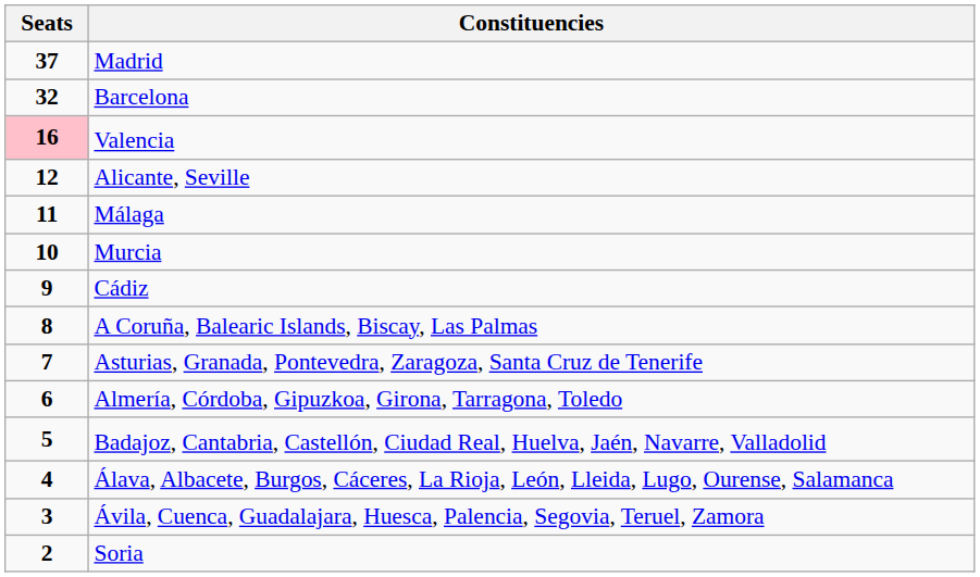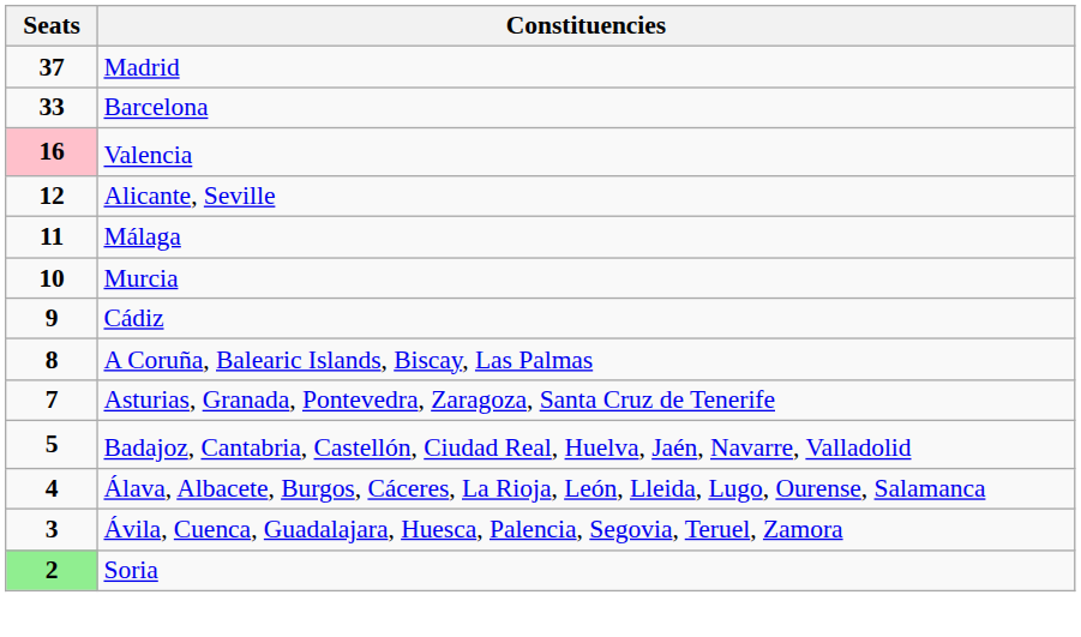 <table class="wikitable" style="text-align:left;">
 <tr>
 <th width="50">Seats</th>
 <th width="600">Constituencies</th>
 </tr>
 <tr>
 <td align="center"><strong>37</strong></td>
 <td><a href='#'>Madrid</a></td>
 </tr>
 <tr>
-<td align="center"><strong>32</strong></td>
+<td align="center"><strong>33</strong></td>
 <td><a href='#'>Barcelona</a></td>
 </tr>
 <tr>
 <td align="center" style="background: pink;"><strong>16</strong></td>
 <td><a href='#'>Valencia</a><sup></sup></td>
 </tr>
 <tr>
 <td align="center"><strong>12</strong></td>
 <td><a href='#'>Alicante</a>, <a href='#'>Seville</a></td>
 </tr>
 <tr>
 <td align="center"><strong>11</strong></td>
 <td><a href='#'>Málaga</a></td>
 </tr>
 <tr>
 <td align="center"><strong>10</strong></td>
 <td><a href='#'>Murcia</a></td>
 </tr>
 <tr>
 <td align="center"><strong>9</strong></td>
 <td><a href='#'>Cádiz</a></td>
 </tr>
 <tr>
 <td align="center"><strong>8</strong></td>
 <td><a href='#'>A Coruña</a>, <a href='#'>Balearic Islands</a>, <a href='#'>Biscay</a>, <a href='#'>Las Palmas</a></td>
 </tr>
 <tr>
 <td align="center"><strong>7</strong></td>
 <td><a href='#'>Asturias</a>, <a href='#'>Granada</a>, <a href='#'>Pontevedra</a>, <a href='#'>Zaragoza</a>, <a href='#'>Santa Cruz de Tenerife</a></td>
 </tr>
 <tr>
-<td align="center"><strong>6</strong></td>
-<td><a href='#'>Almería</a>, <a href='#'>Córdoba</a>, <a href='#'>Gipuzkoa</a>, <a href='#'>Girona</a>, <a href='#'>Tarragona</a>, <a href='#'>Toledo</a></td>
-</tr>
-<tr>
 <td align="center"><strong>5</strong></td>
 <td><a href='#'>Badajoz</a><sup></sup>, <a href='#'>Cantabria</a>, <a href='#'>Castellón</a>, <a href='#'>Ciudad Real</a>, <a href='#'>Huelva</a>, <a href='#'>Jaén</a>, <a href='#'>Navarre</a>, <a href='#'>Valladolid</a></td>
 </tr>
 <tr>
 <td align="center"><strong>4</strong></td>
 <td><a href='#'>Álava</a>, <a href='#'>Albacete</a>, <a href='#'>Burgos</a>, <a href='#'>Cáceres</a>, <a href='#'>La Rioja</a>, <a href='#'>León</a>, <a href='#'>Lleida</a>, <a href='#'>Lugo</a>, <a href='#'>Ourense</a>, <a href='#'>Salamanca</a></td>
 </tr>
 <tr>
 <td align="center"><strong>3</strong></td>
 <td><a href='#'>Ávila</a>, <a href='#'>Cuenca</a>, <a href='#'>Guadalajara</a>, <a href='#'>Huesca</a>, <a href='#'>Palencia</a>, <a href='#'>Segovia</a>, <a href='#'>Teruel</a>, <a href='#'>Zamora</a></td>
 </tr>
 <tr>
-<td align="center"><strong>2</strong></td>
+<td align="center" style="background: lightgreen;"><strong>2</strong></td>
 <td><a href='#'>Soria</a></td>
 </tr>
 </table>
